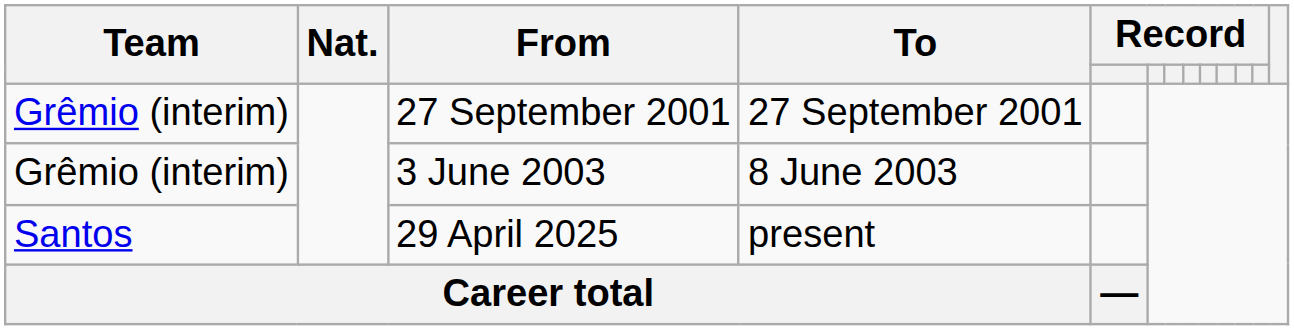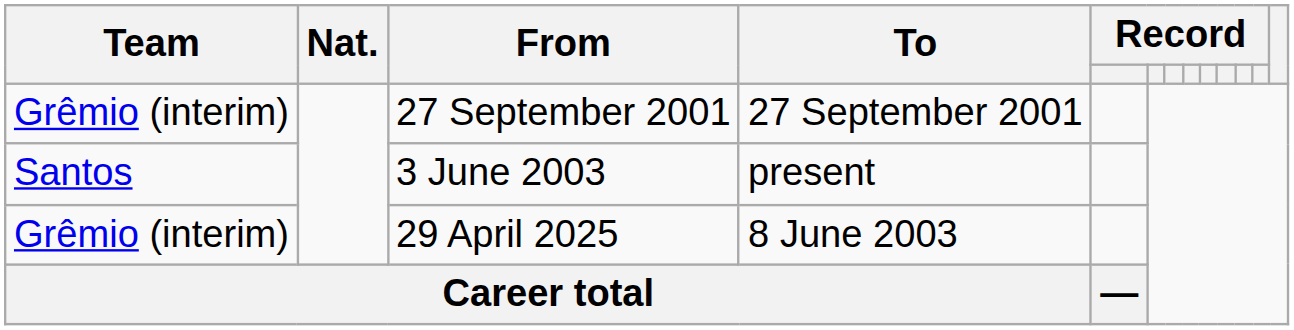 <table class="wikitable" style="text-align: center">
 <tr>
 <th rowspan="2">Team</th>
 <th rowspan="2">Nat.</th>
 <th rowspan="2">From</th>
 <th rowspan="2">To</th>
 <th colspan="8">Record</th>
 <th rowspan=2></th>
 </tr>
 <tr>
 <th></th>
 <th></th>
 <th></th>
 <th></th>
 <th></th>
 <th></th>
 <th></th>
 <th></th>
 </tr>
 <tr>
 <td align="left"><a href='#'>Grêmio</a> (interim)</td>
 <td rowspan="3"></td>
 <td align=left>27 September 2001</td>
 <td align=left>27 September 2001<br></td>
 <td></td>
 </tr>
 <tr>
-<td align="left">Grêmio (interim)</td>
+<td align="left"><a href='#'>Santos</a></td>
 <td align=left>3 June 2003</td>
-<td align=left>8 June 2003<br></td>
+<td align=left>present<br></td>
 <td></td>
 </tr>
 <tr>
-<td align="left"><a href='#'>Santos</a></td>
+<td align="left"><a href='#'>Grêmio</a> (interim)</td>
 <td align=left>29 April 2025</td>
-<td align=left>present<br></td>
+<td align=left>8 June 2003<br></td>
 <td></td>
 </tr>
 <tr>
 <th colspan=4><strong>Career total</strong><br></th>
 <th>—</th>
 </tr>
 </table>
